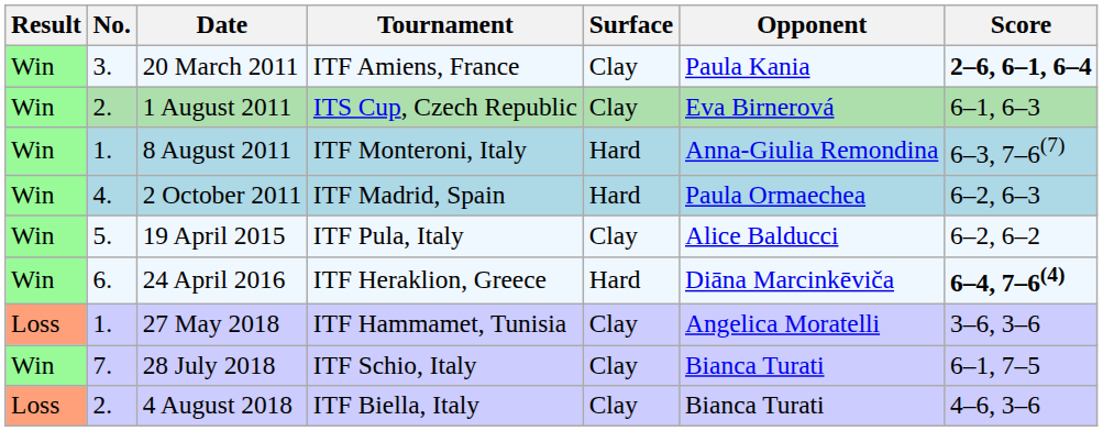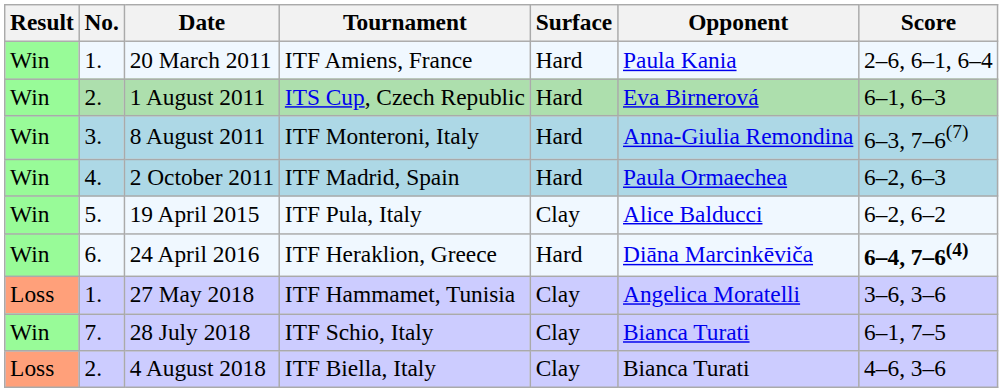 <table class="sortable wikitable">
 <tr>
 <th>Result</th>
 <th>No.</th>
 <th>Date</th>
 <th>Tournament</th>
 <th>Surface</th>
 <th>Opponent</th>
 <th class="unsortable">Score</th>
 </tr>
 <tr style="background:#f0f8ff;">
 <td style="background:#98fb98;">Win</td>
-<td>3.</td>
+<td>1.</td>
 <td>20 March 2011</td>
 <td>ITF Amiens, France</td>
-<td>Clay</td>
+<td>Hard</td>
 <td> <a href='#'>Paula Kania</a></td>
-<td><strong>2–6, 6–1, 6–4</strong></td>
+<td>2–6, 6–1, 6–4</td>
 </tr>
 <tr style="background:#addfad;">
 <td style="background:#98fb98;">Win</td>
 <td>2.</td>
 <td>1 August 2011</td>
 <td><a href='#'>ITS Cup</a>, Czech Republic</td>
-<td>Clay</td>
+<td>Hard</td>
 <td> <a href='#'>Eva Birnerová</a></td>
 <td>6–1, 6–3</td>
 </tr>
 <tr style="background:lightblue;">
 <td style="background:#98fb98;">Win</td>
-<td>1.</td>
+<td>3.</td>
 <td>8 August 2011</td>
 <td>ITF Monteroni, Italy</td>
 <td>Hard</td>
 <td> <a href='#'>Anna-Giulia Remondina</a></td>
 <td>6–3, 7–6<sup>(7)</sup></td>
 </tr>
 <tr style="background:lightblue;">
 <td style="background:#98fb98;">Win</td>
 <td>4.</td>
 <td>2 October 2011</td>
 <td>ITF Madrid, Spain</td>
 <td>Hard</td>
 <td> <a href='#'>Paula Ormaechea</a></td>
 <td>6–2, 6–3</td>
 </tr>
 <tr style="background:#f0f8ff;">
 <td style="background:#98fb98;">Win</td>
 <td>5.</td>
 <td>19 April 2015</td>
 <td>ITF Pula, Italy</td>
 <td>Clay</td>
 <td> <a href='#'>Alice Balducci</a></td>
 <td>6–2, 6–2</td>
 </tr>
 <tr style="background:#f0f8ff;">
 <td style="background:#98fb98;">Win</td>
 <td>6.</td>
 <td>24 April 2016</td>
 <td>ITF Heraklion, Greece</td>
 <td>Hard</td>
 <td> <a href='#'>Diāna Marcinkēviča</a></td>
 <td><strong>6–4, 7–6<sup>(4)</sup></strong></td>
 </tr>
 <tr style="background:#ccccff;">
 <td bgcolor="FFA07A">Loss</td>
 <td>1.</td>
 <td>27 May 2018</td>
 <td>ITF Hammamet, Tunisia</td>
 <td>Clay</td>
 <td> <a href='#'>Angelica Moratelli</a></td>
 <td>3–6, 3–6</td>
 </tr>
 <tr style="background:#ccccff;">
 <td style="background:#98fb98;">Win</td>
 <td>7.</td>
 <td>28 July 2018</td>
 <td>ITF Schio, Italy</td>
 <td>Clay</td>
 <td> <a href='#'>Bianca Turati</a></td>
 <td>6–1, 7–5</td>
 </tr>
 <tr style="background:#ccccff;">
 <td bgcolor="FFA07A">Loss</td>
 <td>2.</td>
 <td>4 August 2018</td>
 <td>ITF Biella, Italy</td>
 <td>Clay</td>
 <td> Bianca Turati</td>
 <td>4–6, 3–6</td>
 </tr>
 </table>
